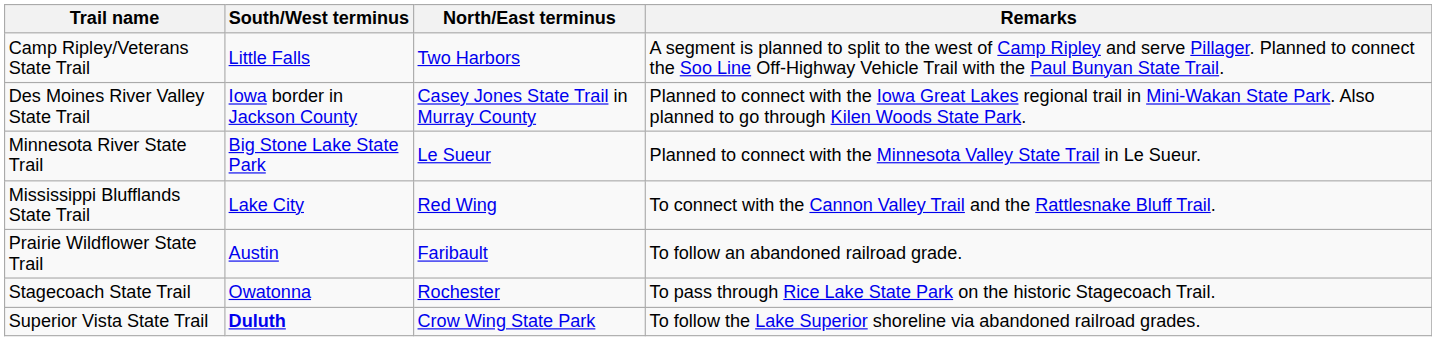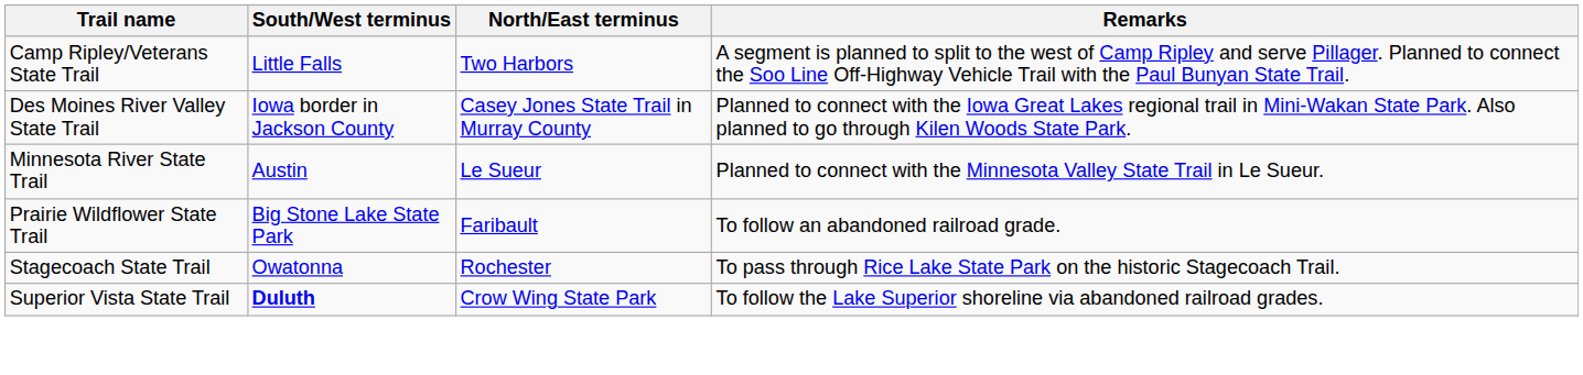 <table class="wikitable sortable" style="width:100%">
 <tr>
 <th style="width:*;">Trail name</th>
 <th style="width:*;">South/West terminus</th>
 <th style="width:*;">North/East terminus</th>
 <th style="width:*;" class="unsortable">Remarks</th>
 </tr>
 <tr>
 <td>Camp Ripley/Veterans State Trail</td>
 <td><a href='#'>Little Falls</a></td>
 <td><a href='#'>Two Harbors</a></td>
 <td>A segment is planned to split to the west of <a href='#'>Camp Ripley</a> and serve <a href='#'>Pillager</a>. Planned to connect the <a href='#'>Soo Line</a> Off-Highway Vehicle Trail with the <a href='#'>Paul Bunyan State Trail</a>.</td>
 </tr>
 <tr>
 <td>Des Moines River Valley State Trail</td>
 <td><a href='#'>Iowa</a> border in <a href='#'>Jackson County</a></td>
 <td><a href='#'>Casey Jones State Trail</a> in <a href='#'>Murray County</a></td>
 <td>Planned to connect with the <a href='#'>Iowa Great Lakes</a> regional trail in <a href='#'>Mini-Wakan State Park</a>. Also planned to go through <a href='#'>Kilen Woods State Park</a>.</td>
 </tr>
 <tr>
 <td>Minnesota River State Trail</td>
-<td><a href='#'>Big Stone Lake State Park</a></td>
+<td><a href='#'>Austin</a></td>
 <td><a href='#'>Le Sueur</a></td>
 <td>Planned to connect with the <a href='#'>Minnesota Valley State Trail</a> in Le Sueur.</td>
 </tr>
 <tr>
-<td>Mississippi Blufflands State Trail</td>
-<td><a href='#'>Lake City</a></td>
-<td><a href='#'>Red Wing</a></td>
-<td>To connect with the <a href='#'>Cannon Valley Trail</a> and the <a href='#'>Rattlesnake Bluff Trail</a>.</td>
-</tr>
-<tr>
 <td>Prairie Wildflower State Trail</td>
-<td><a href='#'>Austin</a></td>
+<td><a href='#'>Big Stone Lake State Park</a></td>
 <td><a href='#'>Faribault</a></td>
 <td>To follow an abandoned railroad grade.</td>
 </tr>
 <tr>
 <td>Stagecoach State Trail</td>
 <td><a href='#'>Owatonna</a></td>
 <td><a href='#'>Rochester</a></td>
 <td>To pass through <a href='#'>Rice Lake State Park</a> on the historic Stagecoach Trail.</td>
 </tr>
 <tr>
 <td>Superior Vista State Trail</td>
 <td><strong><a href='#'>Duluth</a></strong></td>
 <td><a href='#'>Crow Wing State Park</a></td>
 <td>To follow the <a href='#'>Lake Superior</a> shoreline via abandoned railroad grades.</td>
 </tr>
 </table>
